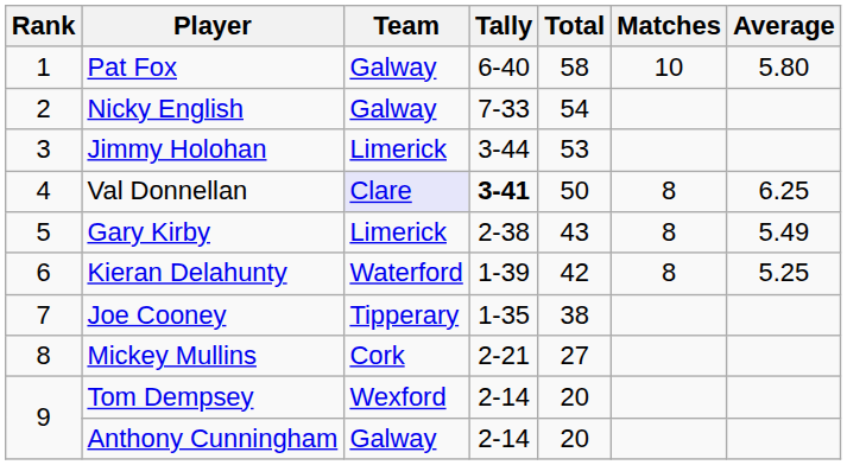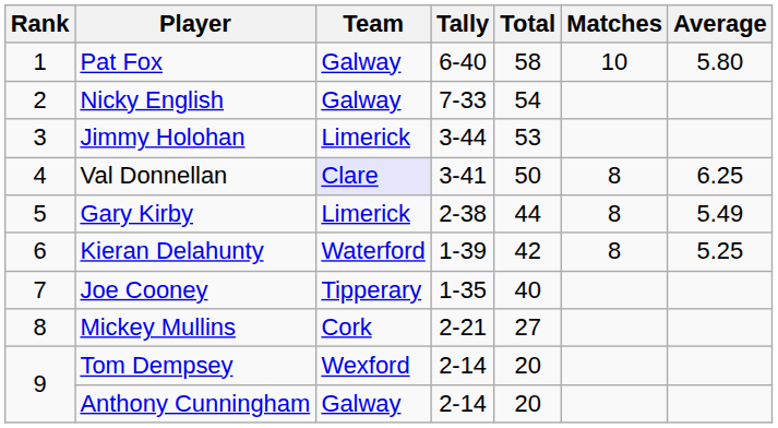 <table class="wikitable">
 <tr>
 <th>Rank</th>
 <th>Player</th>
 <th>Team</th>
 <th>Tally</th>
 <th>Total</th>
 <th>Matches</th>
 <th>Average</th>
 </tr>
 <tr>
 <td rowspan=1 align=center>1</td>
 <td><a href='#'>Pat Fox</a></td>
 <td><a href='#'>Galway</a></td>
 <td align=center>6-40</td>
 <td align=center>58</td>
 <td align=center>10</td>
 <td align=center>5.80</td>
 </tr>
 <tr>
 <td rowspan=1 align=center>2</td>
 <td><a href='#'>Nicky English</a></td>
 <td><a href='#'>Galway</a></td>
 <td align=center>7-33</td>
 <td align=center>54</td>
 <td align=center></td>
 <td align=center></td>
 </tr>
 <tr>
 <td rowspan=1 align=center>3</td>
 <td><a href='#'>Jimmy Holohan</a></td>
 <td><a href='#'>Limerick</a></td>
 <td align=center>3-44</td>
 <td align=center>53</td>
 <td align=center></td>
 <td align=center></td>
 </tr>
 <tr>
 <td rowspan=1 align=center>4</td>
 <td>Val Donnellan</td>
 <td style="background: lavender;"><a href='#'>Clare</a></td>
-<td align=center><strong>3-41</strong></td>
+<td align=center>3-41</td>
 <td align=center>50</td>
 <td align=center>8</td>
 <td align=center>6.25</td>
 </tr>
 <tr>
 <td rowspan=1 align=center>5</td>
 <td><a href='#'>Gary Kirby</a></td>
 <td><a href='#'>Limerick</a></td>
 <td align=center>2-38</td>
-<td align=center>43</td>
+<td align=center>44</td>
 <td align=center>8</td>
 <td align=center>5.49</td>
 </tr>
 <tr>
 <td rowspan=1 align=center>6</td>
 <td><a href='#'>Kieran Delahunty</a></td>
 <td><a href='#'>Waterford</a></td>
 <td align=center>1-39</td>
 <td align=center>42</td>
 <td align=center>8</td>
 <td align=center>5.25</td>
 </tr>
 <tr>
 <td rowspan=1 align=center>7</td>
 <td><a href='#'>Joe Cooney</a></td>
 <td><a href='#'>Tipperary</a></td>
 <td align=center>1-35</td>
-<td align=center>38</td>
+<td align=center>40</td>
 <td align=center></td>
 <td align=center></td>
 </tr>
 <tr>
 <td rowspan=1 align=center>8</td>
 <td><a href='#'>Mickey Mullins</a></td>
 <td><a href='#'>Cork</a></td>
 <td align=center>2-21</td>
 <td align=center>27</td>
 <td align=center></td>
 <td align=center></td>
 </tr>
 <tr>
 <td rowspan=2 align=center>9</td>
 <td><a href='#'>Tom Dempsey</a></td>
 <td><a href='#'>Wexford</a></td>
 <td align=center>2-14</td>
 <td align=center>20</td>
 <td align=center></td>
 <td align=center></td>
 </tr>
 <tr>
 <td><a href='#'>Anthony Cunningham</a></td>
 <td><a href='#'>Galway</a></td>
 <td align=center>2-14</td>
 <td align=center>20</td>
 <td align=center></td>
 <td align=center></td>
 </tr>
 </table>
